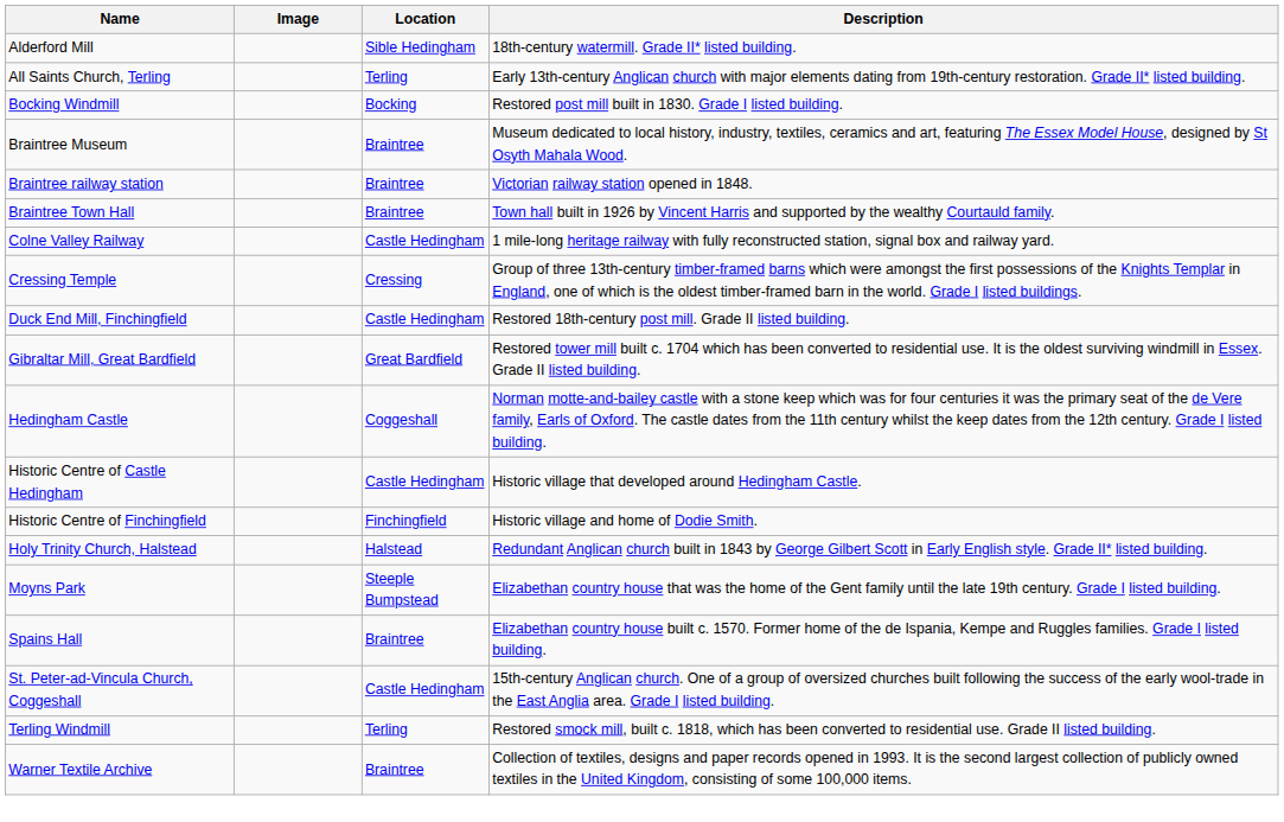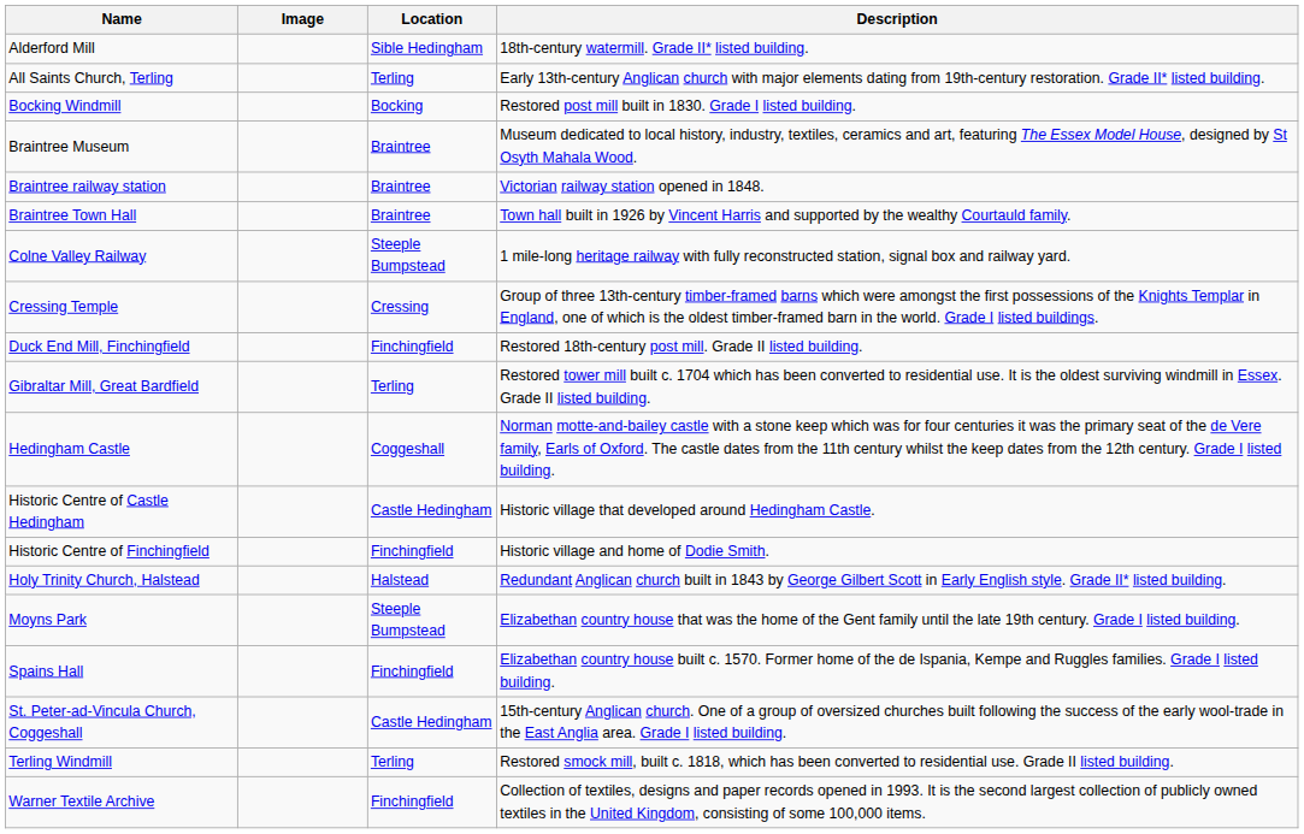 <table class="wikitable sortable" style="font-size:90%;width:100%;border:0px;text-align:left;line-height:150%;">
 <tr>
 <th width="18%">Name</th>
 <th width="10%" class="unsortable">Image</th>
 <th width="10%">Location</th>
 <th width="62%" class="unsortable">Description</th>
 </tr>
 <tr>
 <td>Alderford Mill</td>
 <td></td>
 <td><a href='#'>Sible Hedingham</a></td>
 <td>18th-century <a href='#'>watermill</a>. <a href='#'>Grade II*</a> <a href='#'>listed building</a>.</td>
 </tr>
 <tr>
 <td>All Saints Church, <a href='#'>Terling</a></td>
 <td></td>
 <td><a href='#'>Terling</a></td>
 <td>Early 13th-century <a href='#'>Anglican</a> <a href='#'>church</a> with major elements dating from 19th-century restoration. <a href='#'>Grade II*</a> <a href='#'>listed building</a>.</td>
 </tr>
 <tr>
 <td><a href='#'>Bocking Windmill</a></td>
 <td></td>
 <td><a href='#'>Bocking</a></td>
 <td>Restored <a href='#'>post mill</a> built in 1830. <a href='#'>Grade I</a> <a href='#'>listed building</a>.</td>
 </tr>
 <tr>
 <td>Braintree Museum</td>
 <td></td>
 <td><a href='#'>Braintree</a></td>
 <td>Museum dedicated to local history, industry, textiles, ceramics and art, featuring <em><a href='#'>The Essex Model House</a></em>, designed by <a href='#'>St Osyth Mahala Wood</a>.</td>
 </tr>
 <tr>
 <td><a href='#'>Braintree railway station</a></td>
 <td></td>
 <td><a href='#'>Braintree</a></td>
 <td><a href='#'>Victorian</a> <a href='#'>railway station</a> opened in 1848.</td>
 </tr>
 <tr>
 <td><a href='#'>Braintree Town Hall</a></td>
 <td></td>
 <td><a href='#'>Braintree</a></td>
 <td><a href='#'>Town hall</a> built in 1926 by <a href='#'>Vincent Harris</a> and supported by the wealthy <a href='#'>Courtauld family</a>.</td>
 </tr>
 <tr>
 <td><a href='#'>Colne Valley Railway</a></td>
 <td></td>
-<td><a href='#'>Castle Hedingham</a></td>
+<td><a href='#'>Steeple Bumpstead</a></td>
 <td>1 mile-long <a href='#'>heritage railway</a> with fully reconstructed station, signal box and railway yard.</td>
 </tr>
 <tr>
 <td><a href='#'>Cressing Temple</a></td>
 <td></td>
 <td><a href='#'>Cressing</a></td>
 <td>Group of three 13th-century <a href='#'>timber-framed</a> <a href='#'>barns</a> which were amongst the first possessions of the <a href='#'>Knights Templar</a> in <a href='#'>England</a>, one of which is the oldest timber-framed barn in the world. <a href='#'>Grade I</a> <a href='#'>listed buildings</a>.</td>
 </tr>
 <tr>
 <td><a href='#'>Duck End Mill, Finchingfield</a></td>
 <td></td>
-<td><a href='#'>Castle Hedingham</a></td>
+<td><a href='#'>Finchingfield</a></td>
 <td>Restored 18th-century <a href='#'>post mill</a>. Grade II <a href='#'>listed building</a>.</td>
 </tr>
 <tr>
 <td><a href='#'>Gibraltar Mill, Great Bardfield</a></td>
 <td></td>
-<td><a href='#'>Great Bardfield</a></td>
+<td><a href='#'>Terling</a></td>
 <td>Restored <a href='#'>tower mill</a> built c. 1704 which has been converted to residential use. It is the oldest surviving windmill in <a href='#'>Essex</a>. Grade II <a href='#'>listed building</a>.</td>
 </tr>
 <tr>
 <td><a href='#'>Hedingham Castle</a></td>
 <td></td>
 <td><a href='#'>Coggeshall</a></td>
 <td><a href='#'>Norman</a> <a href='#'>motte-and-bailey castle</a> with a stone keep which was for four centuries it was the primary seat of the <a href='#'>de Vere family</a>, <a href='#'>Earls of Oxford</a>. The castle dates from the 11th century whilst the keep dates from the 12th century. <a href='#'>Grade I</a> <a href='#'>listed building</a>.</td>
 </tr>
 <tr>
 <td>Historic Centre of <a href='#'>Castle Hedingham</a></td>
 <td></td>
 <td><a href='#'>Castle Hedingham</a></td>
 <td>Historic village that developed around <a href='#'>Hedingham Castle</a>.</td>
 </tr>
 <tr>
 <td>Historic Centre of <a href='#'>Finchingfield</a></td>
 <td></td>
 <td><a href='#'>Finchingfield</a></td>
 <td>Historic village and home of <a href='#'>Dodie Smith</a>.</td>
 </tr>
 <tr>
 <td><a href='#'>Holy Trinity Church, Halstead</a></td>
 <td></td>
 <td><a href='#'>Halstead</a></td>
 <td><a href='#'>Redundant</a> <a href='#'>Anglican</a> <a href='#'>church</a> built in 1843 by <a href='#'>George Gilbert Scott</a> in <a href='#'>Early English style</a>. <a href='#'>Grade II*</a> <a href='#'>listed building</a>.</td>
 </tr>
 <tr>
 <td><a href='#'>Moyns Park</a></td>
 <td></td>
 <td><a href='#'>Steeple Bumpstead</a></td>
 <td><a href='#'>Elizabethan</a> <a href='#'>country house</a> that was the home of the Gent family until the late 19th century. <a href='#'>Grade I</a> <a href='#'>listed building</a>.</td>
 </tr>
 <tr>
 <td><a href='#'>Spains Hall</a></td>
 <td></td>
-<td><a href='#'>Braintree</a></td>
+<td><a href='#'>Finchingfield</a></td>
 <td><a href='#'>Elizabethan</a> <a href='#'>country house</a> built c. 1570. Former home of the de Ispania, Kempe and Ruggles families. <a href='#'>Grade I</a> <a href='#'>listed building</a>.</td>
 </tr>
 <tr>
 <td><a href='#'>St. Peter-ad-Vincula Church, Coggeshall</a></td>
 <td></td>
 <td><a href='#'>Castle Hedingham</a></td>
 <td>15th-century <a href='#'>Anglican</a> <a href='#'>church</a>. One of a group of oversized churches built following the success of the early wool-trade in the <a href='#'>East Anglia</a> area. <a href='#'>Grade I</a> <a href='#'>listed building</a>.</td>
 </tr>
 <tr>
 <td><a href='#'>Terling Windmill</a></td>
 <td></td>
 <td><a href='#'>Terling</a></td>
 <td>Restored <a href='#'>smock mill</a>, built c. 1818, which has been converted to residential use. Grade II <a href='#'>listed building</a>.</td>
 </tr>
 <tr>
 <td><a href='#'>Warner Textile Archive</a></td>
 <td></td>
-<td><a href='#'>Braintree</a></td>
+<td><a href='#'>Finchingfield</a></td>
 <td>Collection of textiles, designs and paper records opened in 1993. It is the second largest collection of publicly owned textiles in the <a href='#'>United Kingdom</a>, consisting of some 100,000 items.</td>
 </tr>
 </table>
